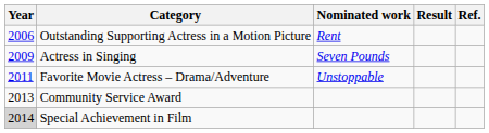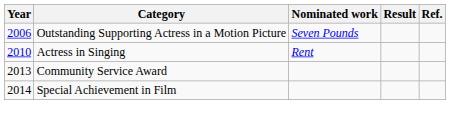 <table class="wikitable">
 <tr>
 <th>Year</th>
 <th>Category</th>
 <th>Nominated work</th>
 <th>Result</th>
 <th>Ref.</th>
 </tr>
 <tr>
 <td><a href='#'>2006</a></td>
 <td>Outstanding Supporting Actress in a Motion Picture</td>
-<td><em><a href='#'>Rent</a></em></td>
-<td></td>
-<td></td>
-</tr>
-<tr>
-<td><a href='#'>2009</a></td>
-<td>Actress in Singing</td>
 <td><em><a href='#'>Seven Pounds</a></em></td>
 <td></td>
 <td></td>
 </tr>
 <tr>
-<td><a href='#'>2011</a></td>
-<td>Favorite Movie Actress – Drama/Adventure</td>
-<td><em><a href='#'>Unstoppable</a></em></td>
+<td><a href='#'>2010</a></td>
+<td>Actress in Singing</td>
+<td><em><a href='#'>Rent</a></em></td>
 <td></td>
 <td></td>
 </tr>
 <tr>
 <td>2013</td>
 <td>Community Service Award</td>
 <td></td>
 <td></td>
 <td></td>
 </tr>
 <tr>
-<td style="background: lightgrey;">2014</td>
+<td>2014</td>
 <td>Special Achievement in Film</td>
 <td></td>
 <td></td>
 <td></td>
 </tr>
 </table>
